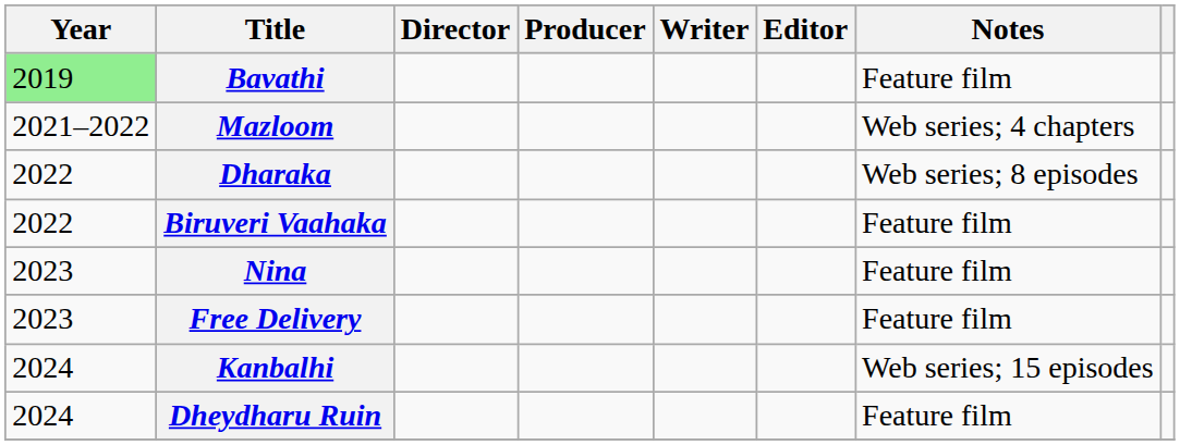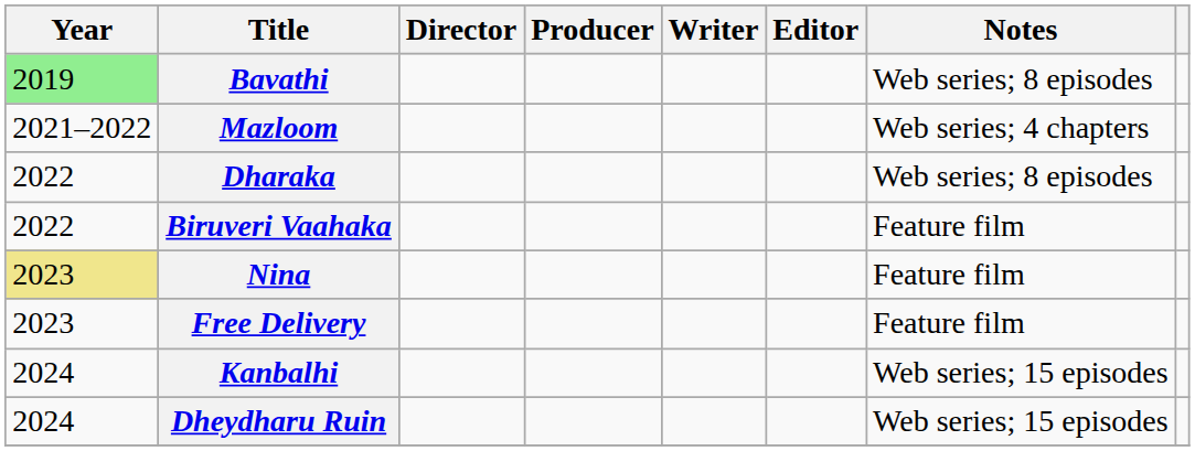 <table class="wikitable sortable plainrowheaders">
 <tr style="background:#ccc; text-align:center;">
 <th scope="col">Year</th>
 <th scope="col">Title</th>
 <th scope="col">Director</th>
 <th scope="col">Producer</th>
 <th scope="col">Writer</th>
 <th scope="col">Editor</th>
 <th scope="col">Notes</th>
 <th scope="col" class="unsortable"></th>
 </tr>
 <tr>
 <td style="background: lightgreen;">2019</td>
 <th scope="row"><em><a href='#'>Bavathi</a></em></th>
 <td></td>
 <td></td>
 <td></td>
 <td></td>
-<td>Feature film</td>
+<td>Web series; 8 episodes</td>
 <td style="text-align: center;"></td>
 </tr>
 <tr>
 <td>2021–2022</td>
 <th scope="row"><em><a href='#'>Mazloom</a></em></th>
 <td></td>
 <td></td>
 <td></td>
 <td></td>
 <td>Web series; 4 chapters</td>
 <td style="text-align: center;"></td>
 </tr>
 <tr>
 <td>2022</td>
 <th scope="row"><em><a href='#'>Dharaka</a></em></th>
 <td></td>
 <td></td>
 <td></td>
 <td></td>
 <td>Web series; 8 episodes</td>
 <td style="text-align: center;"></td>
 </tr>
 <tr>
 <td>2022</td>
 <th scope="row"><em><a href='#'>Biruveri Vaahaka</a></em></th>
 <td></td>
 <td></td>
 <td></td>
 <td></td>
 <td>Feature film</td>
 <td style="text-align: center;"></td>
 </tr>
 <tr>
-<td>2023</td>
+<td style="background: khaki;">2023</td>
 <th scope="row"><em><a href='#'>Nina</a></em></th>
 <td></td>
 <td></td>
 <td></td>
 <td></td>
 <td>Feature film</td>
 <td style="text-align:center;"></td>
 </tr>
 <tr>
 <td>2023</td>
 <th scope="row"><em><a href='#'>Free Delivery</a></em></th>
 <td></td>
 <td></td>
 <td></td>
 <td></td>
 <td>Feature film</td>
 <td style="text-align:center;"></td>
 </tr>
 <tr>
 <td>2024</td>
 <th scope="row"><em><a href='#'>Kanbalhi</a></em></th>
 <td></td>
 <td></td>
 <td></td>
 <td></td>
 <td>Web series; 15 episodes</td>
 <td style="text-align:center;"></td>
 </tr>
 <tr>
 <td>2024</td>
 <th scope="row"><em><a href='#'>Dheydharu Ruin</a></em></th>
 <td></td>
 <td></td>
 <td></td>
 <td></td>
-<td>Feature film</td>
+<td>Web series; 15 episodes</td>
 <td style="text-align:center;"></td>
 </tr>
 <tr>
 </tr>
 </table>
